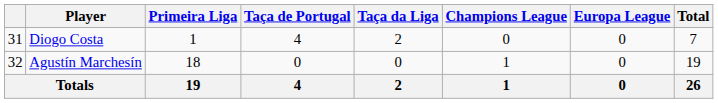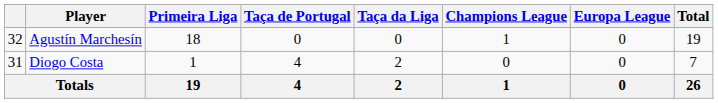 <table class="wikitable" style="text-align:center;">
 <tr>
 <th></th>
 <th>Player</th>
 <th><a href='#'>Primeira Liga</a></th>
 <th><a href='#'>Taça de Portugal</a></th>
 <th><a href='#'>Taça da Liga</a></th>
 <th><a href='#'>Champions League</a></th>
 <th><a href='#'>Europa League</a></th>
 <th>Total</th>
 </tr>
 <tr>
+<td>32</td>
+<td align=left> <a href='#'>Agustín Marchesín</a></td>
+<td>18</td>
+<td>0</td>
+<td>0</td>
+<td>1</td>
+<td>0</td>
+<td>19</td>
+</tr>
+<tr>
 <td>31</td>
 <td align=left> <a href='#'>Diogo Costa</a></td>
 <td>1</td>
 <td>4</td>
 <td>2</td>
 <td>0</td>
 <td>0</td>
 <td>7</td>
-</tr>
-<tr>
-<td>32</td>
-<td align=left> <a href='#'>Agustín Marchesín</a></td>
-<td>18</td>
-<td>0</td>
-<td>0</td>
-<td>1</td>
-<td>0</td>
-<td>19</td>
 </tr>
 <tr>
 <th colspan=2>Totals</th>
 <th>19</th>
 <th>4</th>
 <th>2</th>
 <th>1</th>
 <th>0</th>
 <th>26</th>
 </tr>
 </table>
